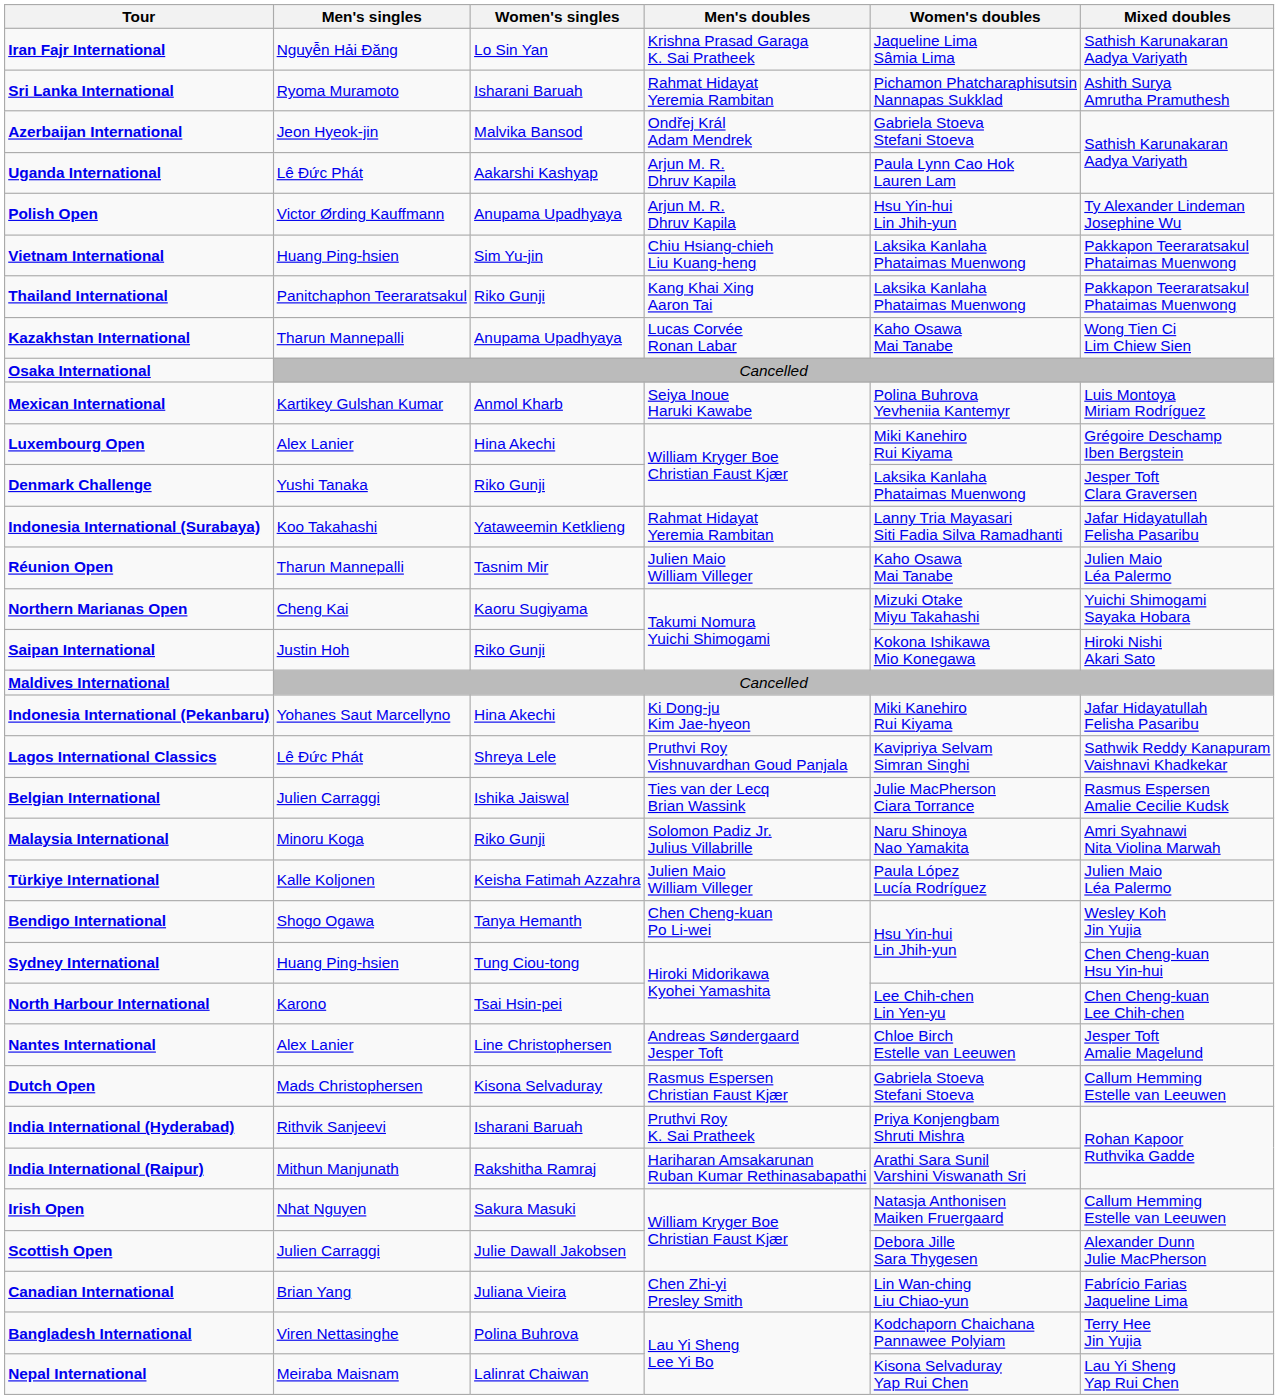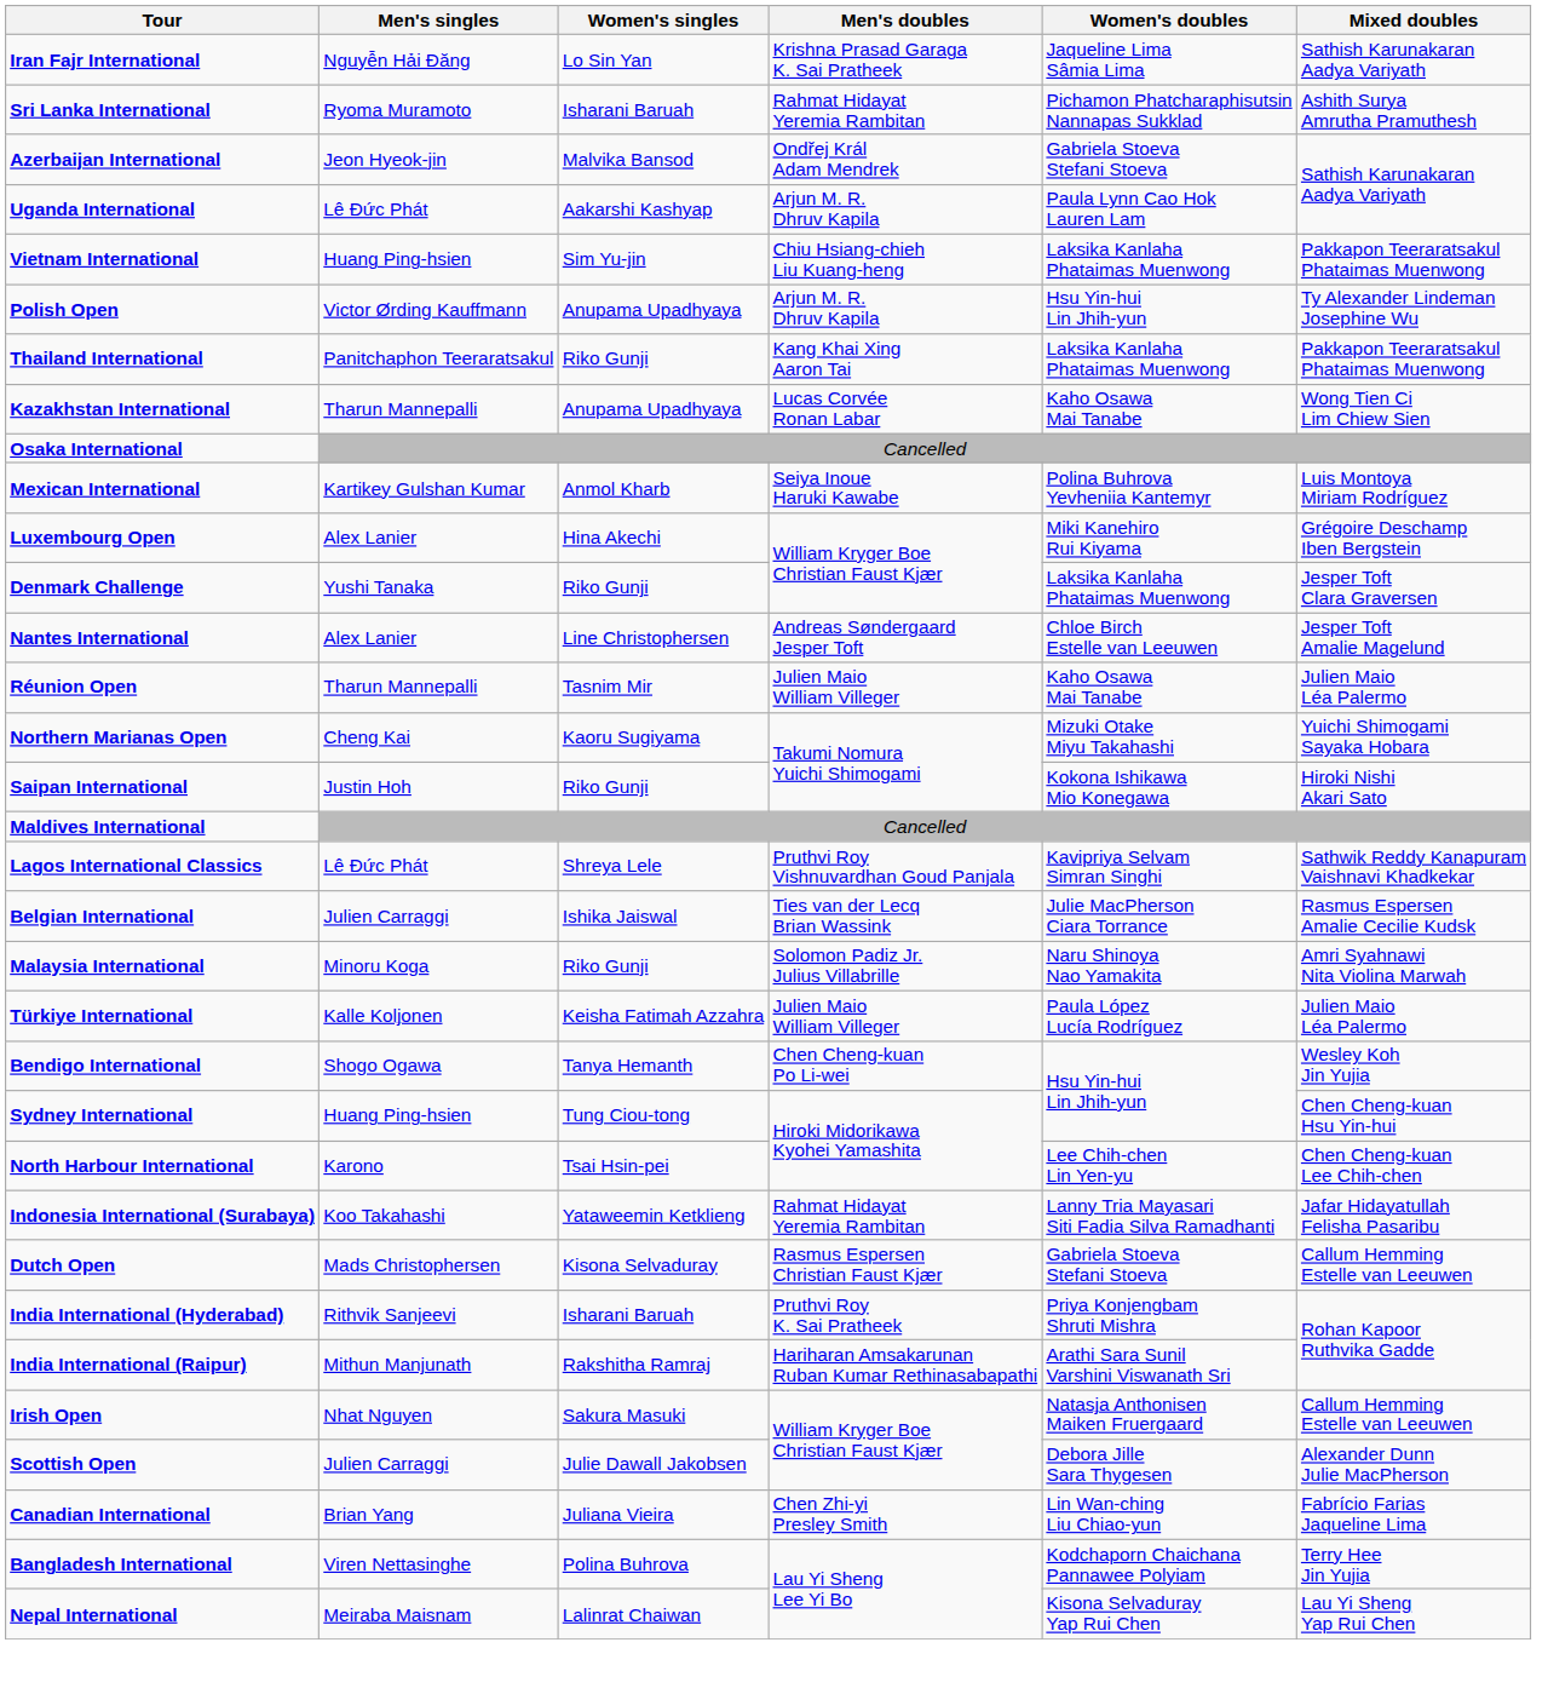 <table class="wikitable" style="font-size:85%">
 <tr>
 <th>Tour</th>
 <th>Men's singles</th>
 <th>Women's singles</th>
 <th>Men's doubles</th>
 <th>Women's doubles</th>
 <th>Mixed doubles</th>
 </tr>
 <tr>
 <td><strong><a href='#'>Iran Fajr International</a></strong></td>
 <td> <a href='#'>Nguyễn Hải Đăng</a></td>
 <td> <a href='#'>Lo Sin Yan</a></td>
 <td> <a href='#'>Krishna Prasad Garaga</a><br> <a href='#'>K. Sai Pratheek</a></td>
 <td> <a href='#'>Jaqueline Lima</a><br> <a href='#'>Sâmia Lima</a></td>
 <td> <a href='#'>Sathish Karunakaran</a><br> <a href='#'>Aadya Variyath</a></td>
 </tr>
 <tr>
 <td><strong><a href='#'>Sri Lanka International</a></strong></td>
 <td> <a href='#'>Ryoma Muramoto</a></td>
 <td> <a href='#'>Isharani Baruah</a></td>
 <td> <a href='#'>Rahmat Hidayat</a><br> <a href='#'>Yeremia Rambitan</a></td>
 <td> <a href='#'>Pichamon Phatcharaphisutsin</a><br> <a href='#'>Nannapas Sukklad</a></td>
 <td> <a href='#'>Ashith Surya</a><br> <a href='#'>Amrutha Pramuthesh</a></td>
 </tr>
 <tr>
 <td><strong><a href='#'>Azerbaijan International</a></strong></td>
 <td> <a href='#'>Jeon Hyeok-jin</a></td>
 <td> <a href='#'>Malvika Bansod</a></td>
 <td> <a href='#'>Ondřej Král</a><br> <a href='#'>Adam Mendrek</a></td>
 <td> <a href='#'>Gabriela Stoeva</a><br> <a href='#'>Stefani Stoeva</a></td>
 <td rowspan="2"> <a href='#'>Sathish Karunakaran</a><br> <a href='#'>Aadya Variyath</a></td>
 </tr>
 <tr>
 <td><strong><a href='#'>Uganda International</a></strong></td>
 <td> <a href='#'>Lê Đức Phát</a></td>
 <td> <a href='#'>Aakarshi Kashyap</a></td>
 <td> <a href='#'>Arjun M. R.</a><br> <a href='#'>Dhruv Kapila</a></td>
 <td> <a href='#'>Paula Lynn Cao Hok</a><br> <a href='#'>Lauren Lam</a></td>
 </tr>
 <tr>
+<td><strong><a href='#'>Vietnam International</a></strong></td>
+<td> <a href='#'>Huang Ping-hsien</a></td>
+<td> <a href='#'>Sim Yu-jin</a></td>
+<td> <a href='#'>Chiu Hsiang-chieh</a><br> <a href='#'>Liu Kuang-heng</a></td>
+<td> <a href='#'>Laksika Kanlaha</a><br> <a href='#'>Phataimas Muenwong</a></td>
+<td> <a href='#'>Pakkapon Teeraratsakul</a><br> <a href='#'>Phataimas Muenwong</a></td>
+</tr>
+<tr>
 <td><strong><a href='#'>Polish Open</a></strong></td>
 <td> <a href='#'>Victor Ørding Kauffmann</a></td>
 <td> <a href='#'>Anupama Upadhyaya</a></td>
 <td> <a href='#'>Arjun M. R.</a><br> <a href='#'>Dhruv Kapila</a></td>
 <td> <a href='#'>Hsu Yin-hui</a><br> <a href='#'>Lin Jhih-yun</a></td>
 <td> <a href='#'>Ty Alexander Lindeman</a><br> <a href='#'>Josephine Wu</a></td>
-</tr>
-<tr>
-<td><strong><a href='#'>Vietnam International</a></strong></td>
-<td> <a href='#'>Huang Ping-hsien</a></td>
-<td> <a href='#'>Sim Yu-jin</a></td>
-<td> <a href='#'>Chiu Hsiang-chieh</a><br> <a href='#'>Liu Kuang-heng</a></td>
-<td> <a href='#'>Laksika Kanlaha</a><br> <a href='#'>Phataimas Muenwong</a></td>
-<td> <a href='#'>Pakkapon Teeraratsakul</a><br> <a href='#'>Phataimas Muenwong</a></td>
 </tr>
 <tr>
 <td><strong><a href='#'>Thailand International</a></strong></td>
 <td> <a href='#'>Panitchaphon Teeraratsakul</a></td>
 <td> <a href='#'>Riko Gunji</a></td>
 <td> <a href='#'>Kang Khai Xing</a><br> <a href='#'>Aaron Tai</a></td>
 <td> <a href='#'>Laksika Kanlaha</a><br> <a href='#'>Phataimas Muenwong</a></td>
 <td> <a href='#'>Pakkapon Teeraratsakul</a><br> <a href='#'>Phataimas Muenwong</a></td>
 </tr>
 <tr>
 <td><strong><a href='#'>Kazakhstan International</a></strong></td>
 <td> <a href='#'>Tharun Mannepalli</a></td>
 <td> <a href='#'>Anupama Upadhyaya</a></td>
 <td> <a href='#'>Lucas Corvée</a><br> <a href='#'>Ronan Labar</a></td>
 <td> <a href='#'>Kaho Osawa</a><br> <a href='#'>Mai Tanabe</a></td>
 <td> <a href='#'>Wong Tien Ci</a><br> <a href='#'>Lim Chiew Sien</a></td>
 </tr>
 <tr>
 <td><strong><a href='#'>Osaka International</a></strong></td>
 <td align="center" bgcolor="#BBBBBB" colspan="5"><em>Cancelled</em></td>
 </tr>
 <tr>
 <td><strong><a href='#'>Mexican International</a></strong></td>
 <td> <a href='#'>Kartikey Gulshan Kumar</a></td>
 <td> <a href='#'>Anmol Kharb</a></td>
 <td> <a href='#'>Seiya Inoue</a><br> <a href='#'>Haruki Kawabe</a></td>
 <td> <a href='#'>Polina Buhrova</a><br> <a href='#'>Yevheniia Kantemyr</a></td>
 <td> <a href='#'>Luis Montoya</a><br> <a href='#'>Miriam Rodríguez</a></td>
 </tr>
 <tr>
 <td><strong><a href='#'>Luxembourg Open</a></strong></td>
 <td> <a href='#'>Alex Lanier</a></td>
 <td> <a href='#'>Hina Akechi</a></td>
 <td rowspan="2"> <a href='#'>William Kryger Boe</a><br> <a href='#'>Christian Faust Kjær</a></td>
 <td> <a href='#'>Miki Kanehiro</a><br> <a href='#'>Rui Kiyama</a></td>
 <td> <a href='#'>Grégoire Deschamp</a><br> <a href='#'>Iben Bergstein</a></td>
 </tr>
 <tr>
 <td><strong><a href='#'>Denmark Challenge</a></strong></td>
 <td> <a href='#'>Yushi Tanaka</a></td>
 <td> <a href='#'>Riko Gunji</a></td>
 <td> <a href='#'>Laksika Kanlaha</a><br> <a href='#'>Phataimas Muenwong</a></td>
 <td> <a href='#'>Jesper Toft</a><br> <a href='#'>Clara Graversen</a></td>
 </tr>
 <tr>
-<td><strong><a href='#'>Indonesia International (Surabaya)</a></strong></td>
-<td> <a href='#'>Koo Takahashi</a></td>
-<td> <a href='#'>Yataweemin Ketklieng</a></td>
-<td> <a href='#'>Rahmat Hidayat</a><br> <a href='#'>Yeremia Rambitan</a></td>
-<td> <a href='#'>Lanny Tria Mayasari</a><br> <a href='#'>Siti Fadia Silva Ramadhanti</a></td>
-<td> <a href='#'>Jafar Hidayatullah</a><br> <a href='#'>Felisha Pasaribu</a></td>
+<td><strong><a href='#'>Nantes International</a></strong></td>
+<td> <a href='#'>Alex Lanier</a></td>
+<td> <a href='#'>Line Christophersen</a></td>
+<td> <a href='#'>Andreas Søndergaard</a> <br> <a href='#'>Jesper Toft</a></td>
+<td> <a href='#'>Chloe Birch</a><br> <a href='#'>Estelle van Leeuwen</a></td>
+<td> <a href='#'>Jesper Toft</a><br> <a href='#'>Amalie Magelund</a></td>
 </tr>
 <tr>
 <td><strong><a href='#'>Réunion Open</a></strong></td>
 <td> <a href='#'>Tharun Mannepalli</a></td>
 <td> <a href='#'>Tasnim Mir</a></td>
 <td> <a href='#'>Julien Maio</a><br> <a href='#'>William Villeger</a></td>
 <td> <a href='#'>Kaho Osawa</a><br> <a href='#'>Mai Tanabe</a></td>
 <td> <a href='#'>Julien Maio</a><br> <a href='#'>Léa Palermo</a></td>
 </tr>
 <tr>
 <td><strong><a href='#'>Northern Marianas Open</a></strong></td>
 <td> <a href='#'>Cheng Kai</a></td>
 <td> <a href='#'>Kaoru Sugiyama</a></td>
 <td rowspan="2"> <a href='#'>Takumi Nomura</a><br> <a href='#'>Yuichi Shimogami</a></td>
 <td> <a href='#'>Mizuki Otake</a><br> <a href='#'>Miyu Takahashi</a></td>
 <td> <a href='#'>Yuichi Shimogami</a><br> <a href='#'>Sayaka Hobara</a></td>
 </tr>
 <tr>
 <td><strong><a href='#'>Saipan International</a></strong></td>
 <td> <a href='#'>Justin Hoh</a></td>
 <td> <a href='#'>Riko Gunji</a></td>
 <td> <a href='#'>Kokona Ishikawa</a><br> <a href='#'>Mio Konegawa</a></td>
 <td> <a href='#'>Hiroki Nishi</a> <br> <a href='#'>Akari Sato</a></td>
 </tr>
 <tr>
 <td><strong><a href='#'>Maldives International</a></strong></td>
 <td align="center" bgcolor="#BBBBBB" colspan="5"><em>Cancelled</em></td>
-</tr>
-<tr>
-<td><strong><a href='#'>Indonesia International (Pekanbaru)</a></strong></td>
-<td> <a href='#'>Yohanes Saut Marcellyno</a></td>
-<td> <a href='#'>Hina Akechi</a></td>
-<td> <a href='#'>Ki Dong-ju</a> <br> <a href='#'>Kim Jae-hyeon</a></td>
-<td> <a href='#'>Miki Kanehiro</a><br> <a href='#'>Rui Kiyama</a></td>
-<td> <a href='#'>Jafar Hidayatullah</a> <br> <a href='#'>Felisha Pasaribu</a></td>
 </tr>
 <tr>
 <td><strong><a href='#'>Lagos International Classics</a></strong></td>
 <td> <a href='#'>Lê Đức Phát</a></td>
 <td> <a href='#'>Shreya Lele</a></td>
 <td> <a href='#'>Pruthvi Roy</a><br> <a href='#'>Vishnuvardhan Goud Panjala</a></td>
 <td> <a href='#'>Kavipriya Selvam</a><br> <a href='#'>Simran Singhi</a></td>
 <td> <a href='#'>Sathwik Reddy Kanapuram</a><br> <a href='#'>Vaishnavi Khadkekar</a></td>
 </tr>
 <tr>
 <td><strong><a href='#'>Belgian International</a></strong></td>
 <td> <a href='#'>Julien Carraggi</a></td>
 <td> <a href='#'>Ishika Jaiswal</a></td>
 <td> <a href='#'>Ties van der Lecq</a><br> <a href='#'>Brian Wassink</a></td>
 <td> <a href='#'>Julie MacPherson</a><br> <a href='#'>Ciara Torrance</a></td>
 <td> <a href='#'>Rasmus Espersen</a><br> <a href='#'>Amalie Cecilie Kudsk</a></td>
 </tr>
 <tr>
 <td><strong><a href='#'>Malaysia International</a></strong></td>
 <td> <a href='#'>Minoru Koga</a></td>
 <td> <a href='#'>Riko Gunji</a></td>
 <td> <a href='#'>Solomon Padiz Jr.</a><br> <a href='#'>Julius Villabrille</a></td>
 <td> <a href='#'>Naru Shinoya</a><br> <a href='#'>Nao Yamakita</a></td>
 <td> <a href='#'>Amri Syahnawi</a><br> <a href='#'>Nita Violina Marwah</a></td>
 </tr>
 <tr>
 <td><strong><a href='#'>Türkiye International</a></strong></td>
 <td> <a href='#'>Kalle Koljonen</a></td>
 <td> <a href='#'>Keisha Fatimah Azzahra</a></td>
 <td> <a href='#'>Julien Maio</a><br> <a href='#'>William Villeger</a></td>
 <td> <a href='#'>Paula López</a><br> <a href='#'>Lucía Rodríguez</a></td>
 <td> <a href='#'>Julien Maio</a><br> <a href='#'>Léa Palermo</a></td>
 </tr>
 <tr>
 <td><strong><a href='#'>Bendigo International</a></strong></td>
 <td> <a href='#'>Shogo Ogawa</a></td>
 <td> <a href='#'>Tanya Hemanth</a></td>
 <td> <a href='#'>Chen Cheng-kuan</a><br> <a href='#'>Po Li-wei</a></td>
 <td rowspan="2"> <a href='#'>Hsu Yin-hui</a><br> <a href='#'>Lin Jhih-yun</a></td>
 <td> <a href='#'>Wesley Koh</a><br> <a href='#'>Jin Yujia</a></td>
 </tr>
 <tr>
 <td><strong><a href='#'>Sydney International</a></strong></td>
 <td> <a href='#'>Huang Ping-hsien</a></td>
 <td> <a href='#'>Tung Ciou-tong</a></td>
 <td rowspan="2"> <a href='#'>Hiroki Midorikawa</a><br> <a href='#'>Kyohei Yamashita</a></td>
 <td> <a href='#'>Chen Cheng-kuan</a><br> <a href='#'>Hsu Yin-hui</a></td>
 </tr>
 <tr>
 <td><strong><a href='#'>North Harbour International</a></strong></td>
 <td> <a href='#'>Karono</a></td>
 <td> <a href='#'>Tsai Hsin-pei</a></td>
 <td> <a href='#'>Lee Chih-chen</a><br> <a href='#'>Lin Yen-yu</a></td>
 <td> <a href='#'>Chen Cheng-kuan</a><br> <a href='#'>Lee Chih-chen</a></td>
 </tr>
 <tr>
-<td><strong><a href='#'>Nantes International</a></strong></td>
-<td> <a href='#'>Alex Lanier</a></td>
-<td> <a href='#'>Line Christophersen</a></td>
-<td> <a href='#'>Andreas Søndergaard</a> <br> <a href='#'>Jesper Toft</a></td>
-<td> <a href='#'>Chloe Birch</a><br> <a href='#'>Estelle van Leeuwen</a></td>
-<td> <a href='#'>Jesper Toft</a><br> <a href='#'>Amalie Magelund</a></td>
+<td><strong><a href='#'>Indonesia International (Surabaya)</a></strong></td>
+<td> <a href='#'>Koo Takahashi</a></td>
+<td> <a href='#'>Yataweemin Ketklieng</a></td>
+<td> <a href='#'>Rahmat Hidayat</a><br> <a href='#'>Yeremia Rambitan</a></td>
+<td> <a href='#'>Lanny Tria Mayasari</a><br> <a href='#'>Siti Fadia Silva Ramadhanti</a></td>
+<td> <a href='#'>Jafar Hidayatullah</a><br> <a href='#'>Felisha Pasaribu</a></td>
 </tr>
 <tr>
 <td><strong><a href='#'>Dutch Open</a></strong></td>
 <td> <a href='#'>Mads Christophersen</a></td>
 <td> <a href='#'>Kisona Selvaduray</a></td>
 <td> <a href='#'>Rasmus Espersen</a><br> <a href='#'>Christian Faust Kjær</a></td>
 <td> <a href='#'>Gabriela Stoeva</a><br> <a href='#'>Stefani Stoeva</a></td>
 <td> <a href='#'>Callum Hemming</a><br> <a href='#'>Estelle van Leeuwen</a></td>
 </tr>
 <tr>
 <td><strong><a href='#'>India International (Hyderabad)</a></strong></td>
 <td> <a href='#'>Rithvik Sanjeevi</a></td>
 <td> <a href='#'>Isharani Baruah</a></td>
 <td> <a href='#'>Pruthvi Roy</a><br> <a href='#'>K. Sai Pratheek</a></td>
 <td> <a href='#'>Priya Konjengbam</a><br> <a href='#'>Shruti Mishra</a></td>
 <td rowspan="2"> <a href='#'>Rohan Kapoor</a><br> <a href='#'>Ruthvika Gadde</a></td>
 </tr>
 <tr>
 <td><strong><a href='#'>India International (Raipur)</a></strong></td>
 <td> <a href='#'>Mithun Manjunath</a></td>
 <td> <a href='#'>Rakshitha Ramraj</a></td>
 <td> <a href='#'>Hariharan Amsakarunan</a><br> <a href='#'>Ruban Kumar Rethinasabapathi</a></td>
 <td> <a href='#'>Arathi Sara Sunil</a><br> <a href='#'>Varshini Viswanath Sri</a></td>
 </tr>
 <tr>
 <td><strong><a href='#'>Irish Open</a></strong></td>
 <td> <a href='#'>Nhat Nguyen</a></td>
 <td> <a href='#'>Sakura Masuki</a></td>
 <td rowspan="2"> <a href='#'>William Kryger Boe</a><br> <a href='#'>Christian Faust Kjær</a></td>
 <td> <a href='#'>Natasja Anthonisen</a><br> <a href='#'>Maiken Fruergaard</a></td>
 <td> <a href='#'>Callum Hemming</a><br> <a href='#'>Estelle van Leeuwen</a></td>
 </tr>
 <tr>
 <td><strong><a href='#'>Scottish Open</a></strong></td>
 <td> <a href='#'>Julien Carraggi</a></td>
 <td> <a href='#'>Julie Dawall Jakobsen</a></td>
 <td> <a href='#'>Debora Jille</a><br> <a href='#'>Sara Thygesen</a></td>
 <td> <a href='#'>Alexander Dunn</a><br> <a href='#'>Julie MacPherson</a></td>
 </tr>
 <tr>
 <td><strong><a href='#'>Canadian International</a></strong></td>
 <td> <a href='#'>Brian Yang</a></td>
 <td> <a href='#'>Juliana Vieira</a></td>
 <td> <a href='#'>Chen Zhi-yi</a><br> <a href='#'>Presley Smith</a></td>
 <td> <a href='#'>Lin Wan-ching</a><br> <a href='#'>Liu Chiao-yun</a></td>
 <td> <a href='#'>Fabrício Farias</a><br> <a href='#'>Jaqueline Lima</a></td>
 </tr>
 <tr>
 <td><strong><a href='#'>Bangladesh International</a></strong></td>
 <td> <a href='#'>Viren Nettasinghe</a></td>
 <td> <a href='#'>Polina Buhrova</a></td>
 <td rowspan="2"> <a href='#'>Lau Yi Sheng</a><br> <a href='#'>Lee Yi Bo</a></td>
 <td> <a href='#'>Kodchaporn Chaichana</a><br> <a href='#'>Pannawee Polyiam</a></td>
 <td> <a href='#'>Terry Hee</a><br> <a href='#'>Jin Yujia</a></td>
 </tr>
 <tr>
 <td><strong><a href='#'>Nepal International</a></strong></td>
 <td> <a href='#'>Meiraba Maisnam</a></td>
 <td> <a href='#'>Lalinrat Chaiwan</a></td>
 <td> <a href='#'>Kisona Selvaduray</a><br> <a href='#'>Yap Rui Chen</a></td>
 <td> <a href='#'>Lau Yi Sheng</a><br> <a href='#'>Yap Rui Chen</a></td>
 </tr>
 </table>
